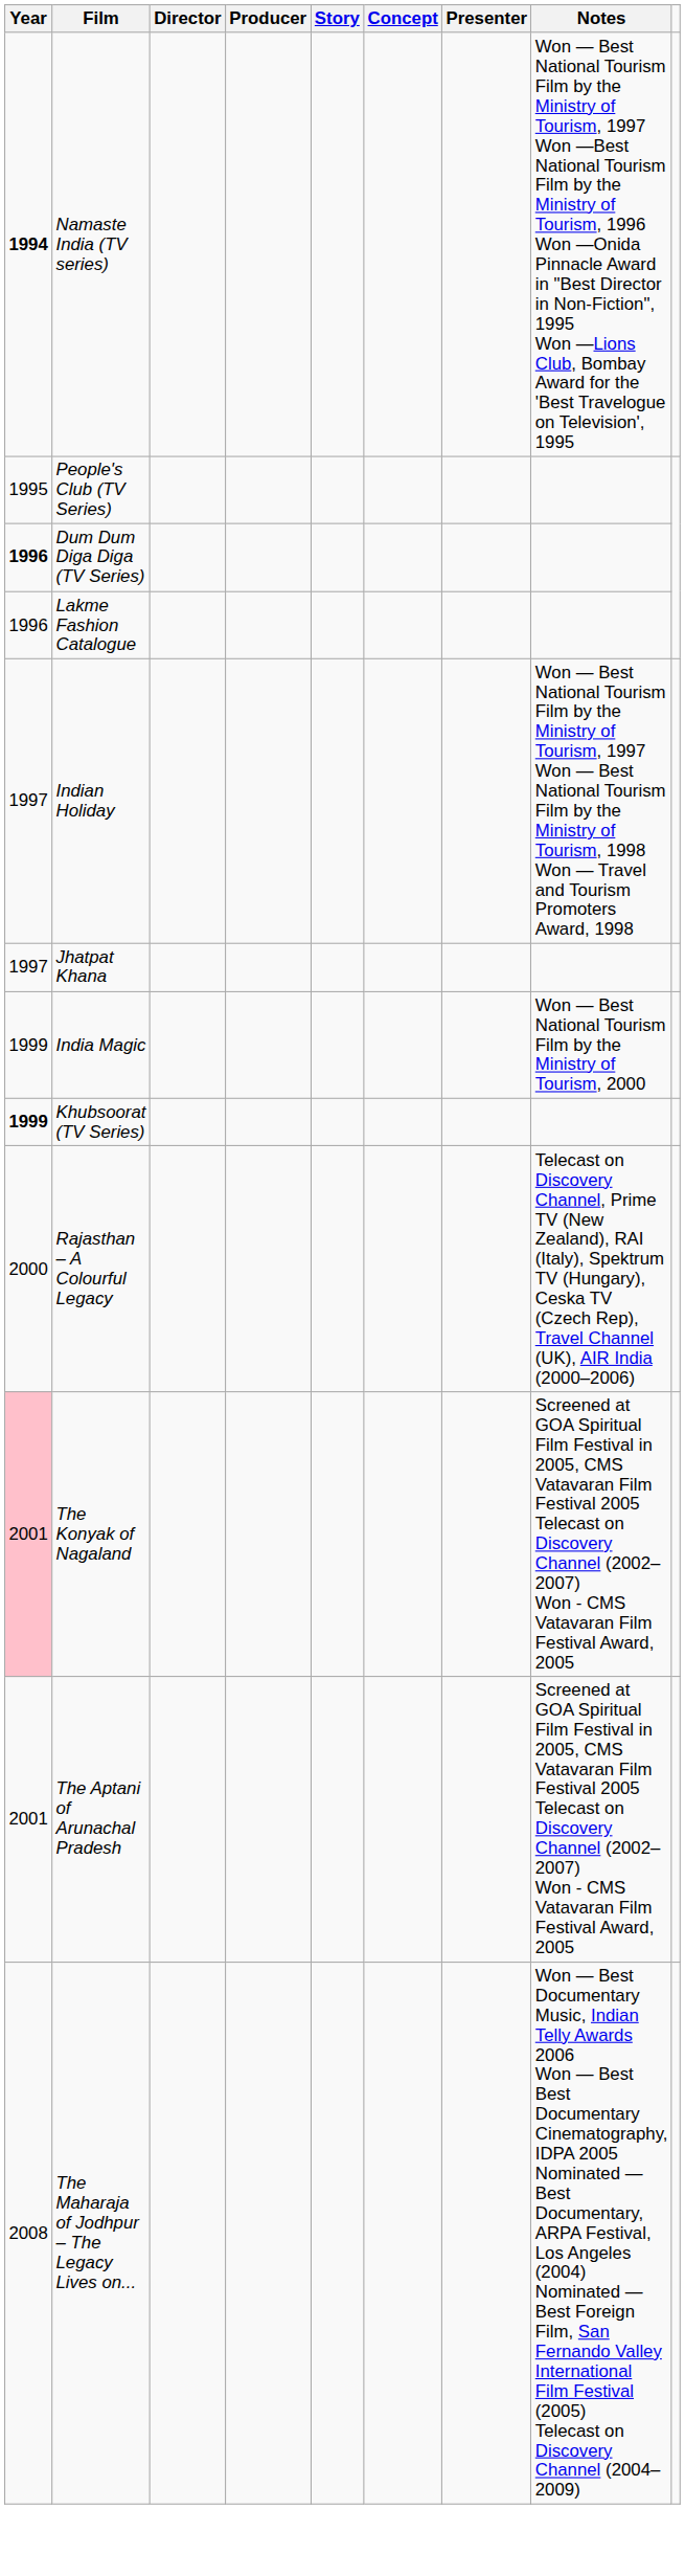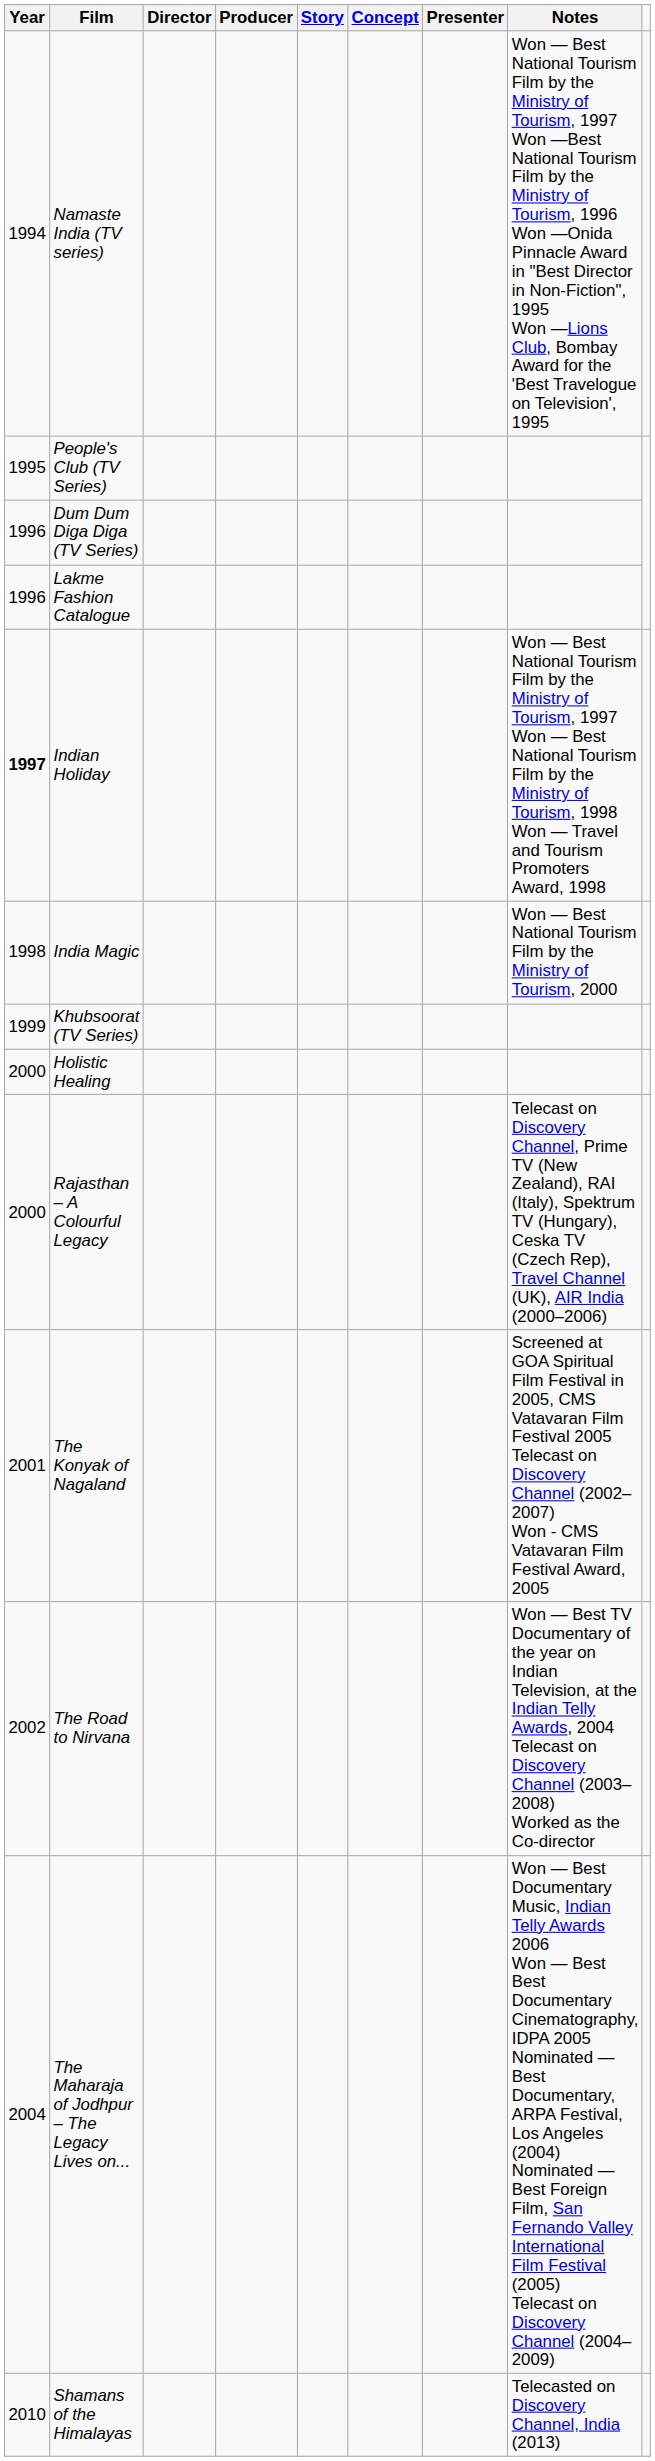 <table class="wikitable sortable">
 <tr>
 <th>Year</th>
 <th>Film</th>
 <th>Director</th>
 <th>Producer</th>
 <th><a href='#'>Story</a></th>
 <th><a href='#'>Concept</a></th>
 <th>Presenter</th>
 <th>Notes</th>
 </tr>
 <tr>
-<td style="text-align:center;"><strong>1994</strong></td>
+<td style="text-align:center;">1994</td>
 <td><em>Namaste India (TV series)</em></td>
 <td></td>
 <td></td>
 <td></td>
 <td></td>
 <td></td>
 <td>Won — Best National Tourism Film by the <a href='#'>Ministry of Tourism</a>, 1997<br>Won —Best National Tourism Film by the <a href='#'>Ministry of Tourism</a>, 1996<br>Won —Onida Pinnacle Award in  "Best Director in Non-Fiction", 1995<br>Won —<a href='#'>Lions Club</a>, Bombay Award for the 'Best Travelogue on Television', 1995</td>
 <td></td>
 </tr>
 <tr>
 <td style="text-align:center;">1995</td>
 <td><em>People's Club (TV Series)</em></td>
 <td></td>
 <td></td>
 <td></td>
 <td></td>
 <td></td>
 <td></td>
 </tr>
 <tr>
-<td style="text-align:center;"><strong>1996</strong></td>
+<td style="text-align:center;">1996</td>
 <td><em>Dum Dum Diga Diga (TV Series)</em></td>
 <td></td>
 <td></td>
 <td></td>
 <td></td>
 <td></td>
 <td></td>
 </tr>
 <tr>
 <td style="text-align:center;">1996</td>
 <td><em>Lakme Fashion Catalogue </em></td>
 <td></td>
 <td></td>
 <td></td>
 <td></td>
 <td></td>
 <td></td>
 </tr>
 <tr>
-<td style="text-align:center;">1997</td>
+<td style="text-align:center;"><strong>1997</strong></td>
 <td><em>Indian Holiday</em></td>
 <td></td>
 <td></td>
 <td></td>
 <td></td>
 <td></td>
 <td>Won — Best National Tourism Film by the <a href='#'>Ministry of Tourism</a>, 1997<br>Won — Best National Tourism Film by the <a href='#'>Ministry of Tourism</a>, 1998<br>Won — Travel and Tourism Promoters Award, 1998</td>
 <td></td>
 </tr>
 <tr>
-<td style="text-align:center;">1997</td>
-<td><em>Jhatpat Khana</em></td>
-<td></td>
-<td></td>
-<td></td>
-<td></td>
-<td></td>
-<td></td>
-<td></td>
-</tr>
-<tr>
-<td style="text-align:center;">1999</td>
+<td style="text-align:center;">1998</td>
 <td><em>India Magic</em></td>
 <td></td>
 <td></td>
 <td></td>
 <td></td>
 <td></td>
 <td>Won — Best National Tourism Film by the <a href='#'>Ministry of Tourism</a>, 2000</td>
 <td></td>
 </tr>
 <tr>
-<td style="text-align:center;"><strong>1999</strong></td>
+<td style="text-align:center;">1999</td>
 <td><em>Khubsoorat (TV Series)</em></td>
+<td></td>
+<td></td>
+<td></td>
+<td></td>
+<td></td>
+<td></td>
+<td></td>
+</tr>
+<tr>
+<td style="text-align:center;">2000</td>
+<td><em>Holistic Healing</em></td>
 <td></td>
 <td></td>
 <td></td>
 <td></td>
 <td></td>
 <td></td>
 <td></td>
 </tr>
 <tr>
 <td style="text-align:center;">2000</td>
 <td><em>Rajasthan – A Colourful Legacy</em></td>
 <td></td>
 <td></td>
 <td></td>
 <td></td>
 <td></td>
 <td>Telecast on <a href='#'>Discovery Channel</a>, Prime TV (New Zealand), RAI (Italy), Spektrum TV (Hungary), Ceska TV (Czech Rep), <a href='#'>Travel Channel</a> (UK), <a href='#'>AIR India</a> (2000–2006)</td>
 <td></td>
 </tr>
 <tr>
-<td style="background: pink; text-align:center;">2001</td>
+<td style="text-align:center;">2001</td>
 <td><em>The Konyak of Nagaland</em></td>
 <td></td>
 <td></td>
 <td></td>
 <td></td>
 <td></td>
 <td>Screened at GOA Spiritual Film Festival in 2005, CMS Vatavaran Film Festival 2005<br>Telecast on <a href='#'>Discovery Channel</a> (2002–2007) <br>Won - CMS Vatavaran Film Festival Award, 2005</td>
 <td></td>
 </tr>
 <tr>
-<td style="text-align:center;">2001</td>
-<td><em>The Aptani of Arunachal Pradesh</em></td>
+<td style="text-align:center;">2002</td>
+<td><em>The Road to Nirvana</em></td>
 <td></td>
 <td></td>
 <td></td>
 <td></td>
 <td></td>
-<td>Screened at GOA Spiritual Film Festival in 2005, CMS Vatavaran Film Festival 2005<br>Telecast on <a href='#'>Discovery Channel</a> (2002–2007) <br>Won - CMS Vatavaran Film Festival Award, 2005</td>
+<td>Won — Best TV Documentary of the year on Indian Television, at the <a href='#'>Indian Telly Awards</a>, 2004<br>Telecast on <a href='#'>Discovery Channel</a> (2003–2008)<br>Worked as the Co-director</td>
 <td></td>
 </tr>
 <tr>
-<td style="text-align:center;">2008</td>
+<td style="text-align:center;">2004</td>
 <td><em>The Maharaja of Jodhpur – The Legacy Lives on...</em></td>
 <td></td>
 <td></td>
 <td></td>
 <td></td>
 <td></td>
 <td>Won — Best Documentary Music, <a href='#'>Indian Telly Awards</a> 2006<br>Won — Best Best Documentary Cinematography, IDPA 2005<br>Nominated — Best Documentary, ARPA Festival, Los Angeles (2004)<br>Nominated — Best Foreign Film, <a href='#'>San Fernando Valley</a> <a href='#'>International Film Festival</a> (2005)<br>Telecast on <a href='#'>Discovery Channel</a> (2004–2009)</td>
 <td></td>
 </tr>
+<tr>
+<td style="text-align:center;">2010</td>
+<td><em>Shamans of the Himalayas</em></td>
+<td></td>
+<td></td>
+<td></td>
+<td></td>
+<td></td>
+<td>Telecasted on <a href='#'>Discovery Channel, India</a> (2013)</td>
+<td></td>
+</tr>
 </table>
